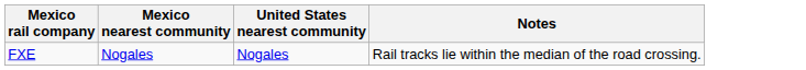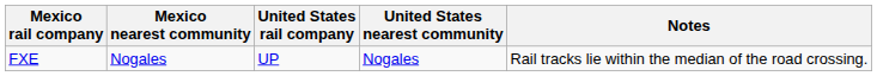 <table class="wikitable">
 <tr>
 <th>Mexico<br>rail company</th>
 <th>Mexico<br>nearest community</th>
+<th>United States<br>rail company</th>
 <th>United States<br>nearest community</th>
 <th>Notes</th>
 </tr>
 <tr>
 <td><a href='#'>FXE</a></td>
 <td><a href='#'>Nogales</a></td>
+<td><a href='#'>UP</a></td>
 <td><a href='#'>Nogales</a></td>
 <td>Rail tracks lie within the median of the road crossing.</td>
 </tr>
 </table>
